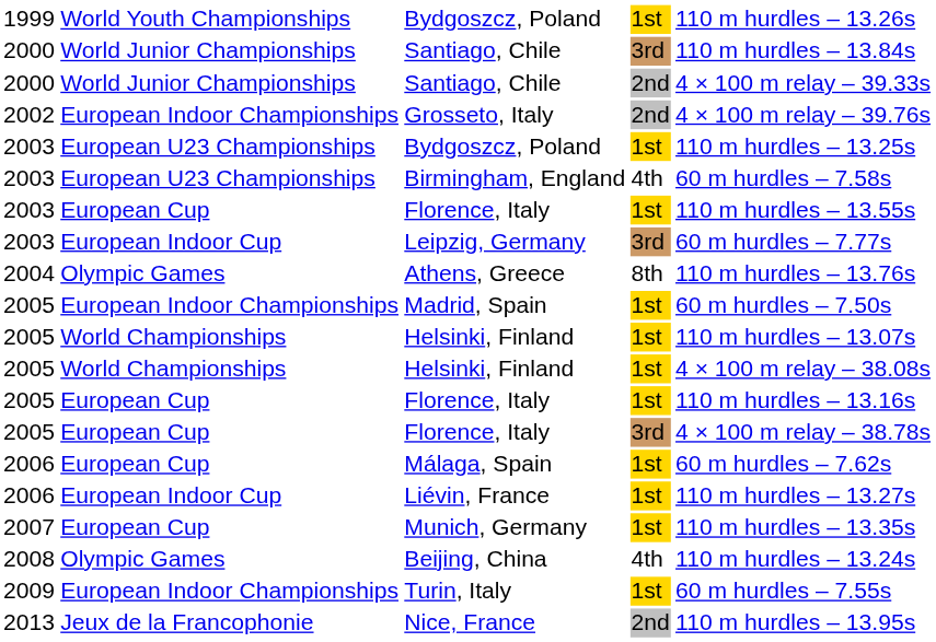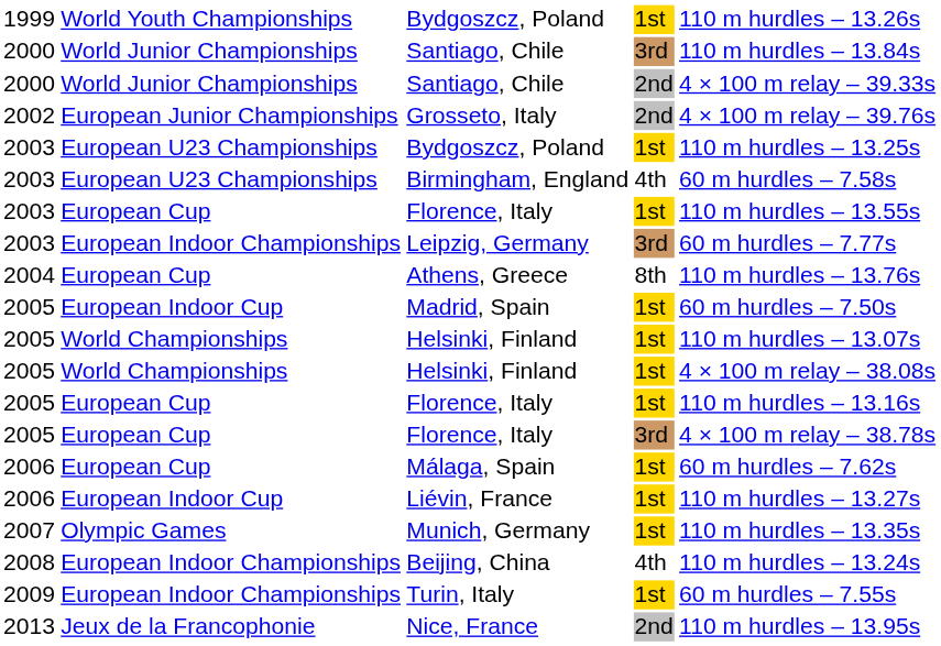 <table>
 <tr>
 <td>1999</td>
 <td><a href='#'>World Youth Championships</a></td>
 <td><a href='#'>Bydgoszcz</a>, Poland</td>
 <td bgcolor="gold">1st</td>
 <td><a href='#'>110 m hurdles – 13.26s</a></td>
 </tr>
 <tr>
 <td>2000</td>
 <td><a href='#'>World Junior Championships</a></td>
 <td><a href='#'>Santiago</a>, Chile</td>
 <td bgcolor=cc9966>3rd</td>
 <td><a href='#'>110 m hurdles – 13.84s</a></td>
 </tr>
 <tr>
 <td>2000</td>
 <td><a href='#'>World Junior Championships</a></td>
 <td><a href='#'>Santiago</a>, Chile</td>
 <td bgcolor="silver">2nd</td>
 <td><a href='#'>4 × 100 m relay – 39.33s</a></td>
 </tr>
 <tr>
 <td>2002</td>
-<td><a href='#'>European Indoor Championships</a></td>
+<td><a href='#'>European Junior Championships</a></td>
 <td><a href='#'>Grosseto</a>, Italy</td>
 <td bgcolor="silver">2nd</td>
 <td><a href='#'>4 × 100 m relay – 39.76s</a></td>
 </tr>
 <tr>
 <td>2003</td>
 <td><a href='#'>European U23 Championships</a></td>
 <td><a href='#'>Bydgoszcz</a>, Poland</td>
 <td bgcolor="gold">1st</td>
 <td><a href='#'>110 m hurdles – 13.25s</a></td>
 </tr>
 <tr>
 <td>2003</td>
 <td><a href='#'>European U23 Championships</a></td>
 <td><a href='#'>Birmingham</a>, England</td>
 <td>4th</td>
 <td><a href='#'>60 m hurdles – 7.58s</a></td>
 </tr>
 <tr>
 <td>2003</td>
 <td><a href='#'>European Cup</a></td>
 <td><a href='#'>Florence</a>, Italy</td>
 <td bgcolor="gold">1st</td>
 <td><a href='#'>110 m hurdles – 13.55s</a></td>
 </tr>
 <tr>
 <td>2003</td>
-<td><a href='#'>European Indoor Cup</a></td>
+<td><a href='#'>European Indoor Championships</a></td>
 <td><a href='#'>Leipzig, Germany</a></td>
 <td bgcolor=cc9966>3rd</td>
 <td><a href='#'>60 m hurdles – 7.77s</a></td>
 </tr>
 <tr>
 <td>2004</td>
-<td><a href='#'>Olympic Games</a></td>
+<td><a href='#'>European Cup</a></td>
 <td><a href='#'>Athens</a>, Greece</td>
 <td>8th</td>
 <td><a href='#'>110 m hurdles – 13.76s</a></td>
 </tr>
 <tr>
 <td>2005</td>
-<td><a href='#'>European Indoor Championships</a></td>
+<td><a href='#'>European Indoor Cup</a></td>
 <td><a href='#'>Madrid</a>, Spain</td>
 <td bgcolor="gold">1st</td>
 <td><a href='#'>60 m hurdles – 7.50s</a></td>
 </tr>
 <tr>
 <td>2005</td>
 <td><a href='#'>World Championships</a></td>
 <td><a href='#'>Helsinki</a>, Finland</td>
 <td bgcolor="gold">1st</td>
 <td><a href='#'>110 m hurdles – 13.07s</a></td>
 </tr>
 <tr>
 <td>2005</td>
 <td><a href='#'>World Championships</a></td>
 <td><a href='#'>Helsinki</a>, Finland</td>
 <td bgcolor="gold">1st</td>
 <td><a href='#'>4 × 100 m relay – 38.08s</a></td>
 </tr>
 <tr>
 <td>2005</td>
 <td><a href='#'>European Cup</a></td>
 <td><a href='#'>Florence</a>, Italy</td>
 <td bgcolor="gold">1st</td>
 <td><a href='#'>110 m hurdles – 13.16s</a></td>
 </tr>
 <tr>
 <td>2005</td>
 <td><a href='#'>European Cup</a></td>
 <td><a href='#'>Florence</a>, Italy</td>
 <td bgcolor=cc9966>3rd</td>
 <td><a href='#'>4 × 100 m relay – 38.78s</a></td>
 </tr>
 <tr>
 <td>2006</td>
 <td><a href='#'>European Cup</a></td>
 <td><a href='#'>Málaga</a>, Spain</td>
 <td bgcolor="gold">1st</td>
 <td><a href='#'>60 m hurdles – 7.62s</a></td>
 </tr>
 <tr>
 <td>2006</td>
 <td><a href='#'>European Indoor Cup</a></td>
 <td><a href='#'>Liévin</a>, France</td>
 <td bgcolor="gold">1st</td>
 <td><a href='#'>110 m hurdles – 13.27s</a></td>
 </tr>
 <tr>
 <td>2007</td>
-<td><a href='#'>European Cup</a></td>
+<td><a href='#'>Olympic Games</a></td>
 <td><a href='#'>Munich</a>, Germany</td>
 <td bgcolor="gold">1st</td>
 <td><a href='#'>110 m hurdles – 13.35s</a></td>
 </tr>
 <tr>
 <td>2008</td>
-<td><a href='#'>Olympic Games</a></td>
+<td><a href='#'>European Indoor Championships</a></td>
 <td><a href='#'>Beijing</a>, China</td>
 <td>4th</td>
 <td><a href='#'>110 m hurdles – 13.24s</a></td>
 </tr>
 <tr>
 <td>2009</td>
 <td><a href='#'>European Indoor Championships</a></td>
 <td><a href='#'>Turin</a>, Italy</td>
 <td bgcolor="gold">1st</td>
 <td><a href='#'>60 m hurdles – 7.55s</a></td>
 </tr>
 <tr>
 <td>2013</td>
 <td><a href='#'>Jeux de la Francophonie</a></td>
 <td><a href='#'>Nice, France</a></td>
 <td bgcolor="silver">2nd</td>
 <td><a href='#'>110 m hurdles – 13.95s</a></td>
 </tr>
 </table>
